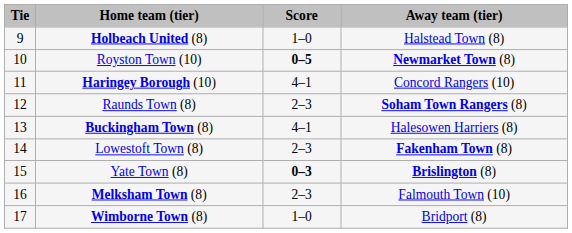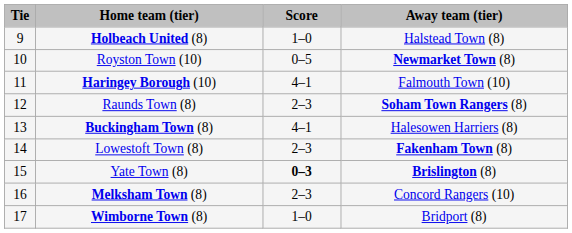 <table class="wikitable" style="width: 600px; background:WhiteSmoke; text-align:center; font-size:90%">
 <tr>
 <td scope="col" style="width:  5.00%; background:silver;"><strong>Tie</strong></td>
 <td scope="col" style="width: 36.25%; background:silver;"><strong>Home team (tier)</strong></td>
 <td scope="col" style="width: 12.50%; background:silver;"><strong>Score</strong></td>
 <td scope="col" style="width: 36.25%; background:silver;"><strong>Away team (tier)</strong></td>
 </tr>
 <tr>
 <td>9</td>
 <td><strong><a href='#'>Holbeach United</a></strong> (8)</td>
 <td>1–0</td>
 <td><a href='#'>Halstead Town</a> (8)</td>
 </tr>
 <tr>
 <td>10</td>
 <td><a href='#'>Royston Town</a> (10)</td>
-<td><strong>0–5</strong></td>
+<td>0–5</td>
 <td><strong><a href='#'>Newmarket Town</a></strong> (8)</td>
 </tr>
 <tr>
 <td>11</td>
 <td><strong><a href='#'>Haringey Borough</a></strong> (10)</td>
 <td>4–1</td>
-<td><a href='#'>Concord Rangers</a> (10)</td>
+<td><a href='#'>Falmouth Town</a> (10)</td>
 </tr>
 <tr>
 <td>12</td>
 <td><a href='#'>Raunds Town</a> (8)</td>
 <td>2–3</td>
 <td><strong><a href='#'>Soham Town Rangers</a></strong> (8)</td>
 </tr>
 <tr>
 <td>13</td>
 <td><strong><a href='#'>Buckingham Town</a></strong> (8)</td>
 <td>4–1</td>
 <td><a href='#'>Halesowen Harriers</a> (8)</td>
 </tr>
 <tr>
 <td>14</td>
 <td><a href='#'>Lowestoft Town</a> (8)</td>
 <td>2–3</td>
 <td><strong><a href='#'>Fakenham Town</a></strong> (8)</td>
 </tr>
 <tr>
 <td>15</td>
 <td><a href='#'>Yate Town</a> (8)</td>
 <td><strong>0–3</strong></td>
 <td><strong><a href='#'>Brislington</a></strong> (8)</td>
 </tr>
 <tr>
 <td>16</td>
 <td><strong><a href='#'>Melksham Town</a></strong> (8)</td>
 <td>2–3</td>
-<td><a href='#'>Falmouth Town</a> (10)</td>
+<td><a href='#'>Concord Rangers</a> (10)</td>
 </tr>
 <tr>
 <td>17</td>
 <td><strong><a href='#'>Wimborne Town</a></strong> (8)</td>
 <td>1–0</td>
 <td><a href='#'>Bridport</a> (8)</td>
 </tr>
 </table>
